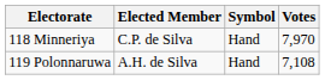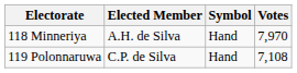 <table class="wikitable" border="1">
 <tr>
 <th>Electorate</th>
 <th>Elected Member</th>
 <th>Symbol</th>
 <th>Votes</th>
 </tr>
 <tr>
 <td>118 Minneriya</td>
-<td>C.P.  de Silva</td>
+<td>A.H.  de Silva</td>
 <td>Hand</td>
 <td>7,970</td>
 </tr>
 <tr>
 <td>119 Polonnaruwa</td>
-<td>A.H.  de Silva</td>
+<td>C.P.  de Silva</td>
 <td>Hand</td>
 <td>7,108</td>
 </tr>
 </table>
